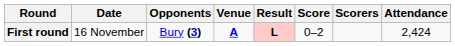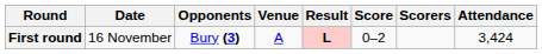 <table class="wikitable" style="text-align:center">
 <tr>
 <th>Round</th>
 <th>Date</th>
 <th>Opponents</th>
 <th>Venue</th>
 <th>Result</th>
 <th>Score</th>
 <th>Scorers</th>
 <th>Attendance</th>
 </tr>
 <tr>
 <th>First round</th>
 <td>16 November</td>
 <td><a href='#'>Bury</a> <strong>(<a href='#'>3</a>)</strong></td>
-<td><strong><a href='#'>A</a></strong></td>
+<td><a href='#'>A</a></td>
 <td style="background-color:#FFCCCC"><strong>L</strong></td>
 <td>0–2</td>
 <td align="left"></td>
-<td>2,424</td>
+<td>3,424</td>
 </tr>
 </table>
